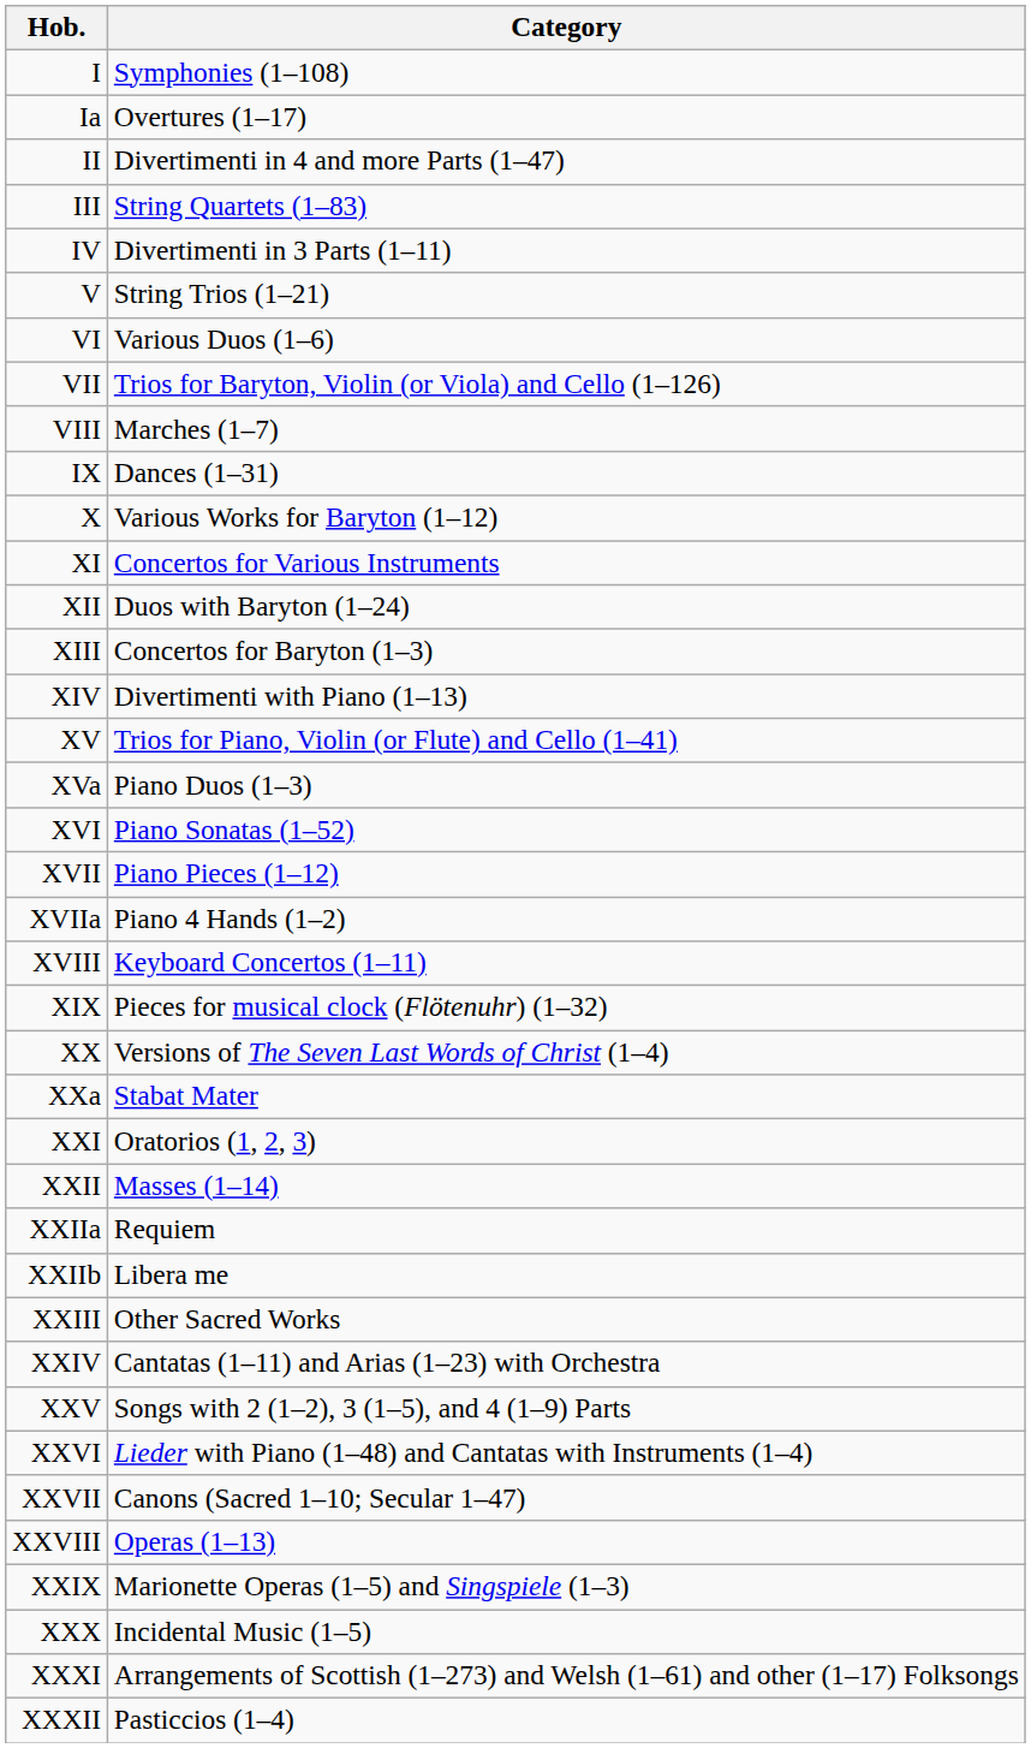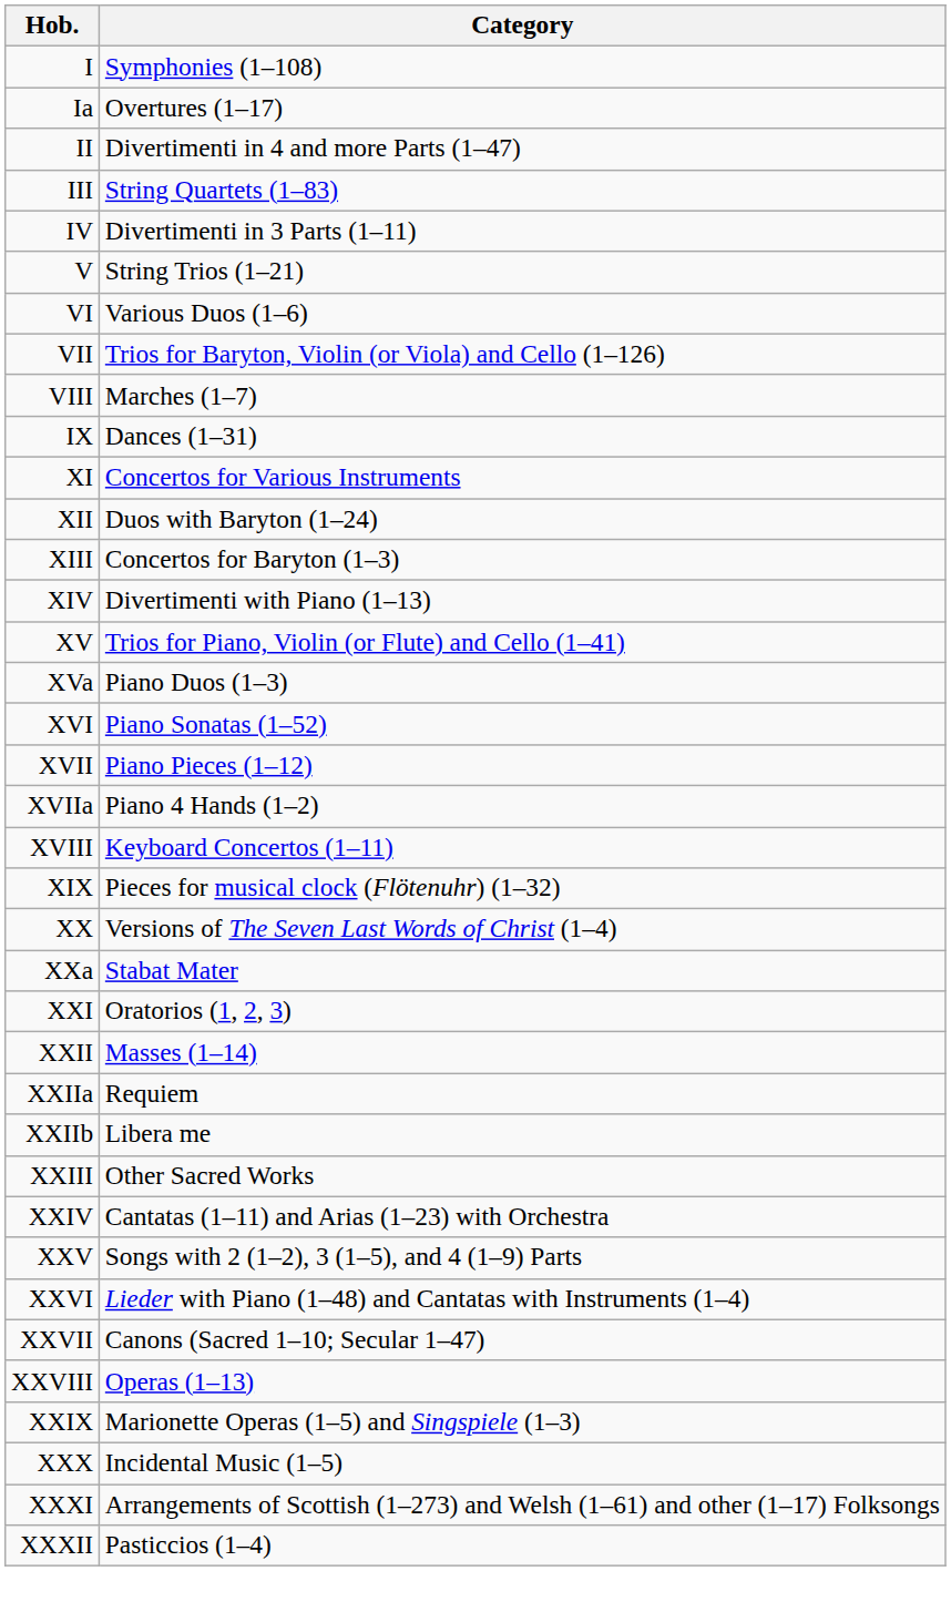 <table class="wikitable">
 <tr align="left">
 <th>Hob.</th>
 <th>Category</th>
 </tr>
 <tr>
 <td align="right">I</td>
 <td><a href='#'>Symphonies</a> (1–108)</td>
 </tr>
 <tr>
 <td align="right">Ia</td>
 <td>Overtures (1–17)</td>
 </tr>
 <tr>
 <td align="right">II</td>
 <td>Divertimenti in 4 and more Parts (1–47)</td>
 </tr>
 <tr>
 <td align="right">III</td>
 <td><a href='#'>String Quartets (1–83)</a></td>
 </tr>
 <tr>
 <td align="right">IV</td>
 <td>Divertimenti in 3 Parts (1–11)</td>
 </tr>
 <tr>
 <td align="right">V</td>
 <td>String Trios (1–21)</td>
 </tr>
 <tr>
 <td align="right">VI</td>
 <td>Various Duos (1–6)</td>
 </tr>
 <tr>
 <td align="right">VII</td>
 <td><a href='#'>Trios for Baryton, Violin (or Viola) and Cello</a> (1–126)</td>
 </tr>
 <tr>
 <td align="right">VIII</td>
 <td>Marches (1–7)</td>
 </tr>
 <tr>
 <td align="right">IX</td>
 <td>Dances (1–31)</td>
-</tr>
-<tr>
-<td align="right">X</td>
-<td>Various Works for <a href='#'>Baryton</a> (1–12)</td>
 </tr>
 <tr>
 <td align="right">XI</td>
 <td><a href='#'>Concertos for Various Instruments</a></td>
 </tr>
 <tr>
 <td align="right">XII</td>
 <td>Duos with Baryton (1–24)</td>
 </tr>
 <tr>
 <td align="right">XIII</td>
 <td>Concertos for Baryton (1–3)</td>
 </tr>
 <tr>
 <td align="right">XIV</td>
 <td>Divertimenti with Piano (1–13)</td>
 </tr>
 <tr>
 <td align="right">XV</td>
 <td><a href='#'>Trios for Piano, Violin (or Flute) and Cello (1–41)</a></td>
 </tr>
 <tr>
 <td align="right">XVa</td>
 <td>Piano Duos (1–3)</td>
 </tr>
 <tr>
 <td align="right">XVI</td>
 <td><a href='#'>Piano Sonatas (1–52)</a></td>
 </tr>
 <tr>
 <td align="right">XVII</td>
 <td><a href='#'>Piano Pieces (1–12)</a></td>
 </tr>
 <tr>
 <td align="right">XVIIa</td>
 <td>Piano 4 Hands (1–2)</td>
 </tr>
 <tr>
 <td align="right">XVIII</td>
 <td><a href='#'>Keyboard Concertos (1–11)</a></td>
 </tr>
 <tr>
 <td align="right">XIX</td>
 <td>Pieces for <a href='#'>musical clock</a> (<em>Flötenuhr</em>) (1–32)</td>
 </tr>
 <tr>
 <td align="right">XX</td>
 <td>Versions of  <em><a href='#'>The Seven Last Words of Christ</a></em> (1–4)</td>
 </tr>
 <tr>
 <td align="right">XXa</td>
 <td><a href='#'>Stabat Mater</a></td>
 </tr>
 <tr>
 <td align="right">XXI</td>
 <td>Oratorios (<a href='#'>1</a>, <a href='#'>2</a>, <a href='#'>3</a>)</td>
 </tr>
 <tr>
 <td align="right">XXII</td>
 <td><a href='#'>Masses (1–14)</a></td>
 </tr>
 <tr>
 <td align="right">XXIIa</td>
 <td>Requiem</td>
 </tr>
 <tr>
 <td align="right">XXIIb</td>
 <td>Libera me</td>
 </tr>
 <tr>
 <td align="right">XXIII</td>
 <td>Other Sacred Works</td>
 </tr>
 <tr>
 <td align="right">XXIV</td>
 <td>Cantatas (1–11) and Arias (1–23) with Orchestra</td>
 </tr>
 <tr>
 <td align="right">XXV</td>
 <td>Songs with 2 (1–2), 3 (1–5), and 4 (1–9) Parts</td>
 </tr>
 <tr id="XXVI">
 <td align="right">XXVI</td>
 <td><em><a href='#'>Lieder</a></em> with Piano (1–48) and Cantatas with Instruments (1–4)</td>
 </tr>
 <tr id="XXVII">
 <td align="right">XXVII</td>
 <td>Canons (Sacred 1–10; Secular 1–47)</td>
 </tr>
 <tr>
 <td align="right">XXVIII</td>
 <td><a href='#'>Operas (1–13)</a></td>
 </tr>
 <tr>
 <td align="right">XXIX</td>
 <td>Marionette Operas (1–5) and <em><a href='#'>Singspiele</a></em> (1–3)</td>
 </tr>
 <tr>
 <td align="right">XXX</td>
 <td>Incidental Music (1–5)</td>
 </tr>
 <tr>
 <td align="right">XXXI</td>
 <td>Arrangements of Scottish (1–273) and Welsh (1–61) and other (1–17) Folksongs</td>
 </tr>
 <tr>
 <td align="right">XXXII</td>
 <td>Pasticcios (1–4)</td>
 </tr>
 </table>
